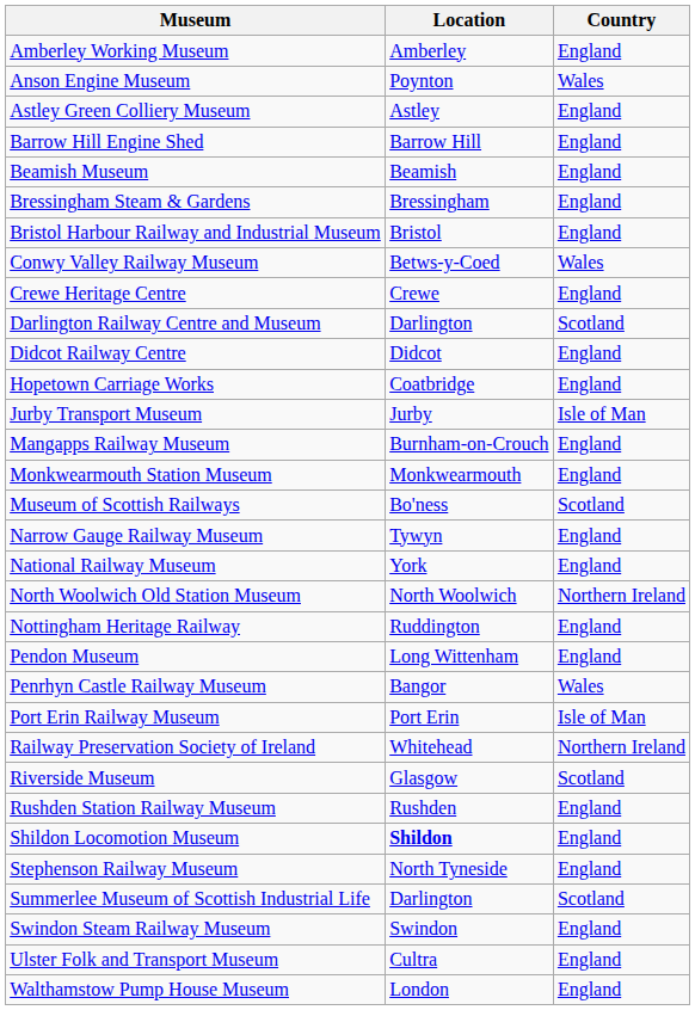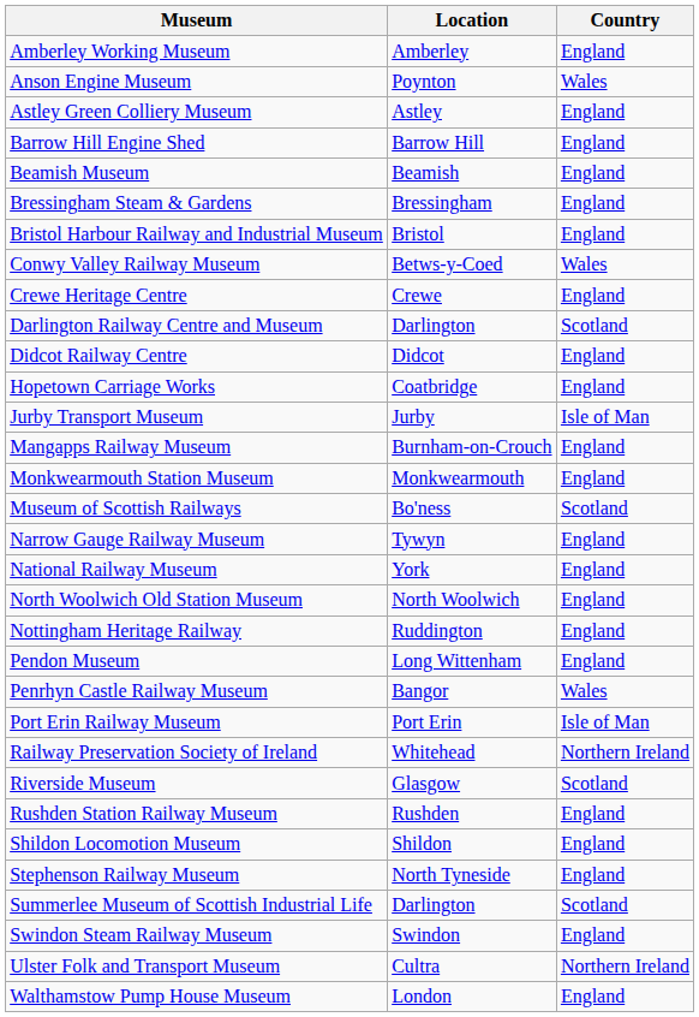 <table class="wikitable">
 <tr>
 <th>Museum</th>
 <th>Location</th>
 <th>Country</th>
 </tr>
 <tr>
 <td><a href='#'>Amberley Working Museum</a></td>
 <td><a href='#'>Amberley</a></td>
 <td><a href='#'>England</a></td>
 </tr>
 <tr>
 <td><a href='#'>Anson Engine Museum</a></td>
 <td><a href='#'>Poynton</a></td>
 <td><a href='#'>Wales</a></td>
 </tr>
 <tr>
 <td><a href='#'>Astley Green Colliery Museum</a></td>
 <td><a href='#'>Astley</a></td>
 <td><a href='#'>England</a></td>
 </tr>
 <tr>
 <td><a href='#'>Barrow Hill Engine Shed</a></td>
 <td><a href='#'>Barrow Hill</a></td>
 <td><a href='#'>England</a></td>
 </tr>
 <tr>
 <td><a href='#'>Beamish Museum</a></td>
 <td><a href='#'>Beamish</a></td>
 <td><a href='#'>England</a></td>
 </tr>
 <tr>
 <td><a href='#'>Bressingham Steam & Gardens</a></td>
 <td><a href='#'>Bressingham</a></td>
 <td><a href='#'>England</a></td>
 </tr>
 <tr>
 <td><a href='#'>Bristol Harbour Railway and Industrial Museum</a></td>
 <td><a href='#'>Bristol</a></td>
 <td><a href='#'>England</a></td>
 </tr>
 <tr>
 <td><a href='#'>Conwy Valley Railway Museum</a></td>
 <td><a href='#'>Betws-y-Coed</a></td>
 <td><a href='#'>Wales</a></td>
 </tr>
 <tr>
 <td><a href='#'>Crewe Heritage Centre</a></td>
 <td><a href='#'>Crewe</a></td>
 <td><a href='#'>England</a></td>
 </tr>
 <tr>
 <td><a href='#'>Darlington Railway Centre and Museum</a></td>
 <td><a href='#'>Darlington</a></td>
 <td><a href='#'>Scotland</a></td>
 </tr>
 <tr>
 <td><a href='#'>Didcot Railway Centre</a></td>
 <td><a href='#'>Didcot</a></td>
 <td><a href='#'>England</a></td>
 </tr>
 <tr>
 <td><a href='#'>Hopetown Carriage Works</a></td>
 <td><a href='#'>Coatbridge</a></td>
 <td><a href='#'>England</a></td>
 </tr>
 <tr>
 <td><a href='#'>Jurby Transport Museum</a></td>
 <td><a href='#'>Jurby</a></td>
 <td><a href='#'>Isle of Man</a></td>
 </tr>
 <tr>
 <td><a href='#'>Mangapps Railway Museum</a></td>
 <td><a href='#'>Burnham-on-Crouch</a></td>
 <td><a href='#'>England</a></td>
 </tr>
 <tr>
 <td><a href='#'>Monkwearmouth Station Museum</a></td>
 <td><a href='#'>Monkwearmouth</a></td>
 <td><a href='#'>England</a></td>
 </tr>
 <tr>
 <td><a href='#'>Museum of Scottish Railways</a></td>
 <td><a href='#'>Bo'ness</a></td>
 <td><a href='#'>Scotland</a></td>
 </tr>
 <tr>
 <td><a href='#'>Narrow Gauge Railway Museum</a></td>
 <td><a href='#'>Tywyn</a></td>
 <td><a href='#'>England</a></td>
 </tr>
 <tr>
 <td><a href='#'>National Railway Museum</a></td>
 <td><a href='#'>York</a></td>
 <td><a href='#'>England</a></td>
 </tr>
 <tr>
 <td><a href='#'>North Woolwich Old Station Museum</a></td>
 <td><a href='#'>North Woolwich</a></td>
-<td><a href='#'>Northern Ireland</a></td>
+<td><a href='#'>England</a></td>
 </tr>
 <tr>
 <td><a href='#'>Nottingham Heritage Railway</a></td>
 <td><a href='#'>Ruddington</a></td>
 <td><a href='#'>England</a></td>
 </tr>
 <tr>
 <td><a href='#'>Pendon Museum</a></td>
 <td><a href='#'>Long Wittenham</a></td>
 <td><a href='#'>England</a></td>
 </tr>
 <tr>
 <td><a href='#'>Penrhyn Castle Railway Museum</a></td>
 <td><a href='#'>Bangor</a></td>
 <td><a href='#'>Wales</a></td>
 </tr>
 <tr>
 <td><a href='#'>Port Erin Railway Museum</a></td>
 <td><a href='#'>Port Erin</a></td>
 <td><a href='#'>Isle of Man</a></td>
 </tr>
 <tr>
 <td><a href='#'>Railway Preservation Society of Ireland</a></td>
 <td><a href='#'>Whitehead</a></td>
 <td><a href='#'>Northern Ireland</a></td>
 </tr>
 <tr>
 <td><a href='#'>Riverside Museum</a></td>
 <td><a href='#'>Glasgow</a></td>
 <td><a href='#'>Scotland</a></td>
 </tr>
 <tr>
 <td><a href='#'>Rushden Station Railway Museum</a></td>
 <td><a href='#'>Rushden</a></td>
 <td><a href='#'>England</a></td>
 </tr>
 <tr>
 <td><a href='#'>Shildon Locomotion Museum</a></td>
-<td><strong><a href='#'>Shildon</a></strong></td>
+<td><a href='#'>Shildon</a></td>
 <td><a href='#'>England</a></td>
 </tr>
 <tr>
 <td><a href='#'>Stephenson Railway Museum</a></td>
 <td><a href='#'>North Tyneside</a></td>
 <td><a href='#'>England</a></td>
 </tr>
 <tr>
 <td><a href='#'>Summerlee Museum of Scottish Industrial Life</a></td>
 <td><a href='#'>Darlington</a></td>
 <td><a href='#'>Scotland</a></td>
 </tr>
 <tr>
 <td><a href='#'>Swindon Steam Railway Museum</a></td>
 <td><a href='#'>Swindon</a></td>
 <td><a href='#'>England</a></td>
 </tr>
 <tr>
 <td><a href='#'>Ulster Folk and Transport Museum</a></td>
 <td><a href='#'>Cultra</a></td>
-<td><a href='#'>England</a></td>
+<td><a href='#'>Northern Ireland</a></td>
 </tr>
 <tr>
 <td><a href='#'>Walthamstow Pump House Museum</a></td>
 <td><a href='#'>London</a></td>
 <td><a href='#'>England</a></td>
 </tr>
 </table>
